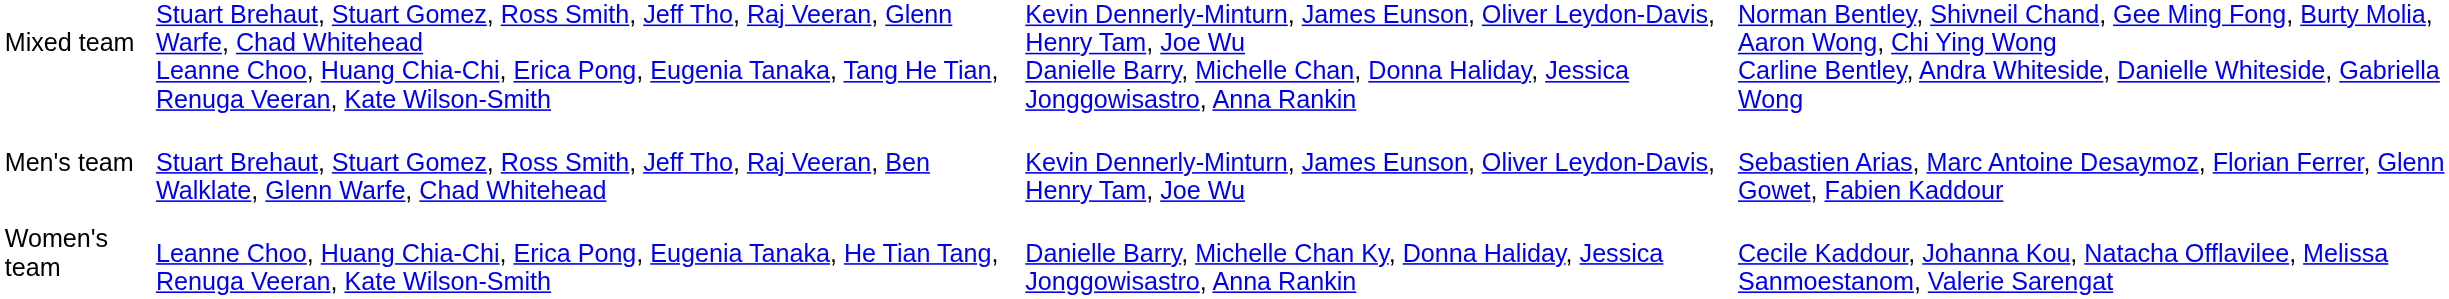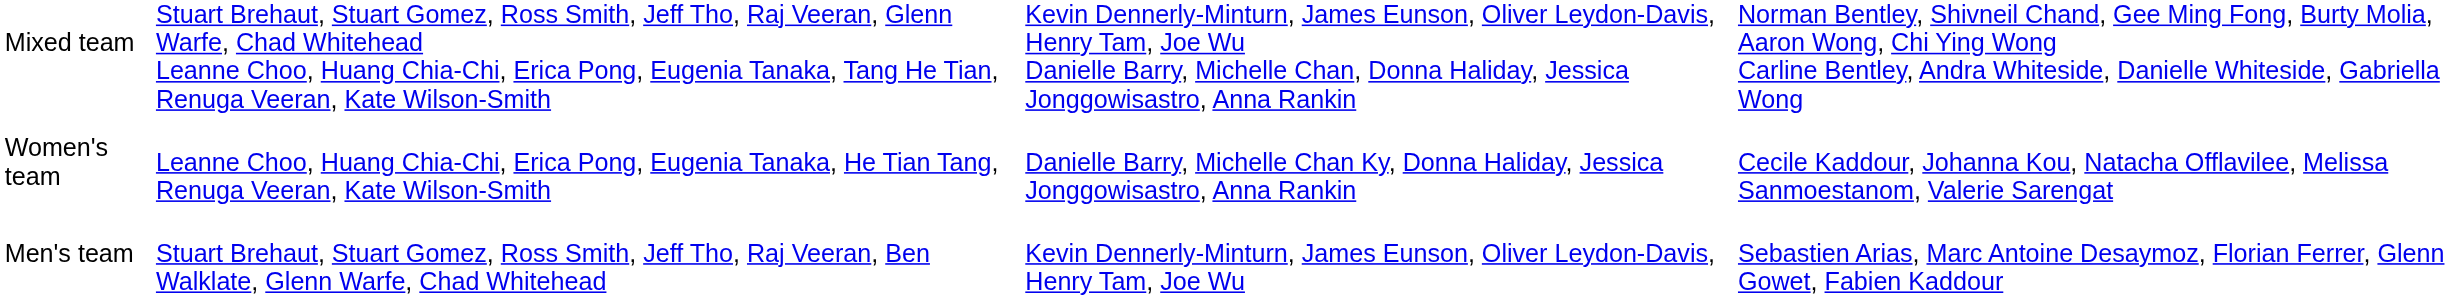 <table>
 <tr>
 <td>Mixed team</td>
 <td><br><a href='#'>Stuart Brehaut</a>, <a href='#'>Stuart Gomez</a>, <a href='#'>Ross Smith</a>, <a href='#'>Jeff Tho</a>, <a href='#'>Raj Veeran</a>, <a href='#'>Glenn Warfe</a>, <a href='#'>Chad Whitehead</a><br><a href='#'>Leanne Choo</a>, <a href='#'>Huang Chia-Chi</a>, <a href='#'>Erica Pong</a>, <a href='#'>Eugenia Tanaka</a>, <a href='#'>Tang He Tian</a>, <a href='#'>Renuga Veeran</a>, <a href='#'>Kate Wilson-Smith</a></td>
 <td><br><a href='#'>Kevin Dennerly-Minturn</a>, <a href='#'>James Eunson</a>, <a href='#'>Oliver Leydon-Davis</a>, <a href='#'>Henry Tam</a>, <a href='#'>Joe Wu</a><br><a href='#'>Danielle Barry</a>, <a href='#'>Michelle Chan</a>, <a href='#'>Donna Haliday</a>, <a href='#'>Jessica Jonggowisastro</a>, <a href='#'>Anna Rankin</a></td>
 <td><br><a href='#'>Norman Bentley</a>, <a href='#'>Shivneil Chand</a>, <a href='#'>Gee Ming Fong</a>, <a href='#'>Burty Molia</a>, <a href='#'>Aaron Wong</a>, <a href='#'>Chi Ying Wong</a><br><a href='#'>Carline Bentley</a>, <a href='#'>Andra Whiteside</a>, <a href='#'>Danielle Whiteside</a>, <a href='#'>Gabriella Wong</a></td>
 </tr>
 <tr>
+<td>Women's team</td>
+<td><br><a href='#'>Leanne Choo</a>, <a href='#'>Huang Chia-Chi</a>, <a href='#'>Erica Pong</a>, <a href='#'>Eugenia Tanaka</a>, <a href='#'>He Tian Tang</a>, <a href='#'>Renuga Veeran</a>, <a href='#'>Kate Wilson-Smith</a></td>
+<td><br><a href='#'>Danielle Barry</a>, <a href='#'>Michelle Chan Ky</a>, <a href='#'>Donna Haliday</a>, <a href='#'>Jessica Jonggowisastro</a>, <a href='#'>Anna Rankin</a></td>
+<td><br><a href='#'>Cecile Kaddour</a>, <a href='#'>Johanna Kou</a>, <a href='#'>Natacha Offlavilee</a>, <a href='#'>Melissa Sanmoestanom</a>, <a href='#'>Valerie Sarengat</a></td>
+</tr>
+<tr>
 <td>Men's team</td>
 <td><br><a href='#'>Stuart Brehaut</a>, <a href='#'>Stuart Gomez</a>, <a href='#'>Ross Smith</a>, <a href='#'>Jeff Tho</a>, <a href='#'>Raj Veeran</a>, <a href='#'>Ben Walklate</a>, <a href='#'>Glenn Warfe</a>, <a href='#'>Chad Whitehead</a></td>
 <td><br><a href='#'>Kevin Dennerly-Minturn</a>, <a href='#'>James Eunson</a>, <a href='#'>Oliver Leydon-Davis</a>, <a href='#'>Henry Tam</a>, <a href='#'>Joe Wu</a></td>
 <td><br><a href='#'>Sebastien Arias</a>, <a href='#'>Marc Antoine Desaymoz</a>, <a href='#'>Florian Ferrer</a>, <a href='#'>Glenn Gowet</a>, <a href='#'>Fabien Kaddour</a></td>
 </tr>
-<tr>
-<td>Women's team</td>
-<td><br><a href='#'>Leanne Choo</a>, <a href='#'>Huang Chia-Chi</a>, <a href='#'>Erica Pong</a>, <a href='#'>Eugenia Tanaka</a>, <a href='#'>He Tian Tang</a>, <a href='#'>Renuga Veeran</a>, <a href='#'>Kate Wilson-Smith</a></td>
-<td><br><a href='#'>Danielle Barry</a>, <a href='#'>Michelle Chan Ky</a>, <a href='#'>Donna Haliday</a>, <a href='#'>Jessica Jonggowisastro</a>, <a href='#'>Anna Rankin</a></td>
-<td><br><a href='#'>Cecile Kaddour</a>, <a href='#'>Johanna Kou</a>, <a href='#'>Natacha Offlavilee</a>, <a href='#'>Melissa Sanmoestanom</a>, <a href='#'>Valerie Sarengat</a></td>
-</tr>
 </table>
